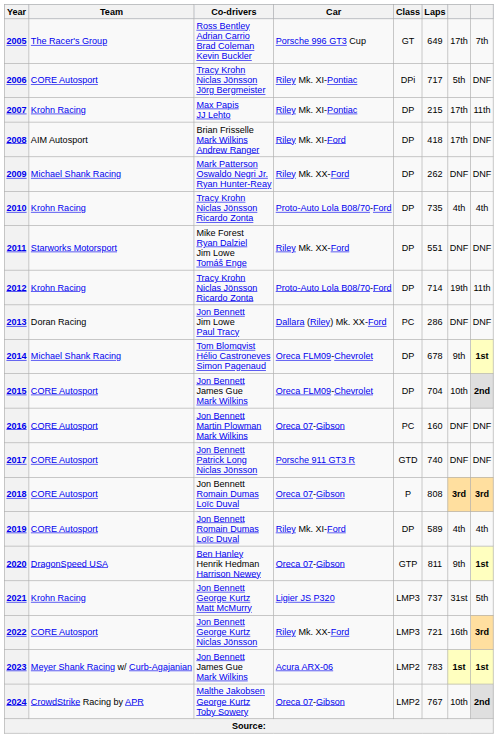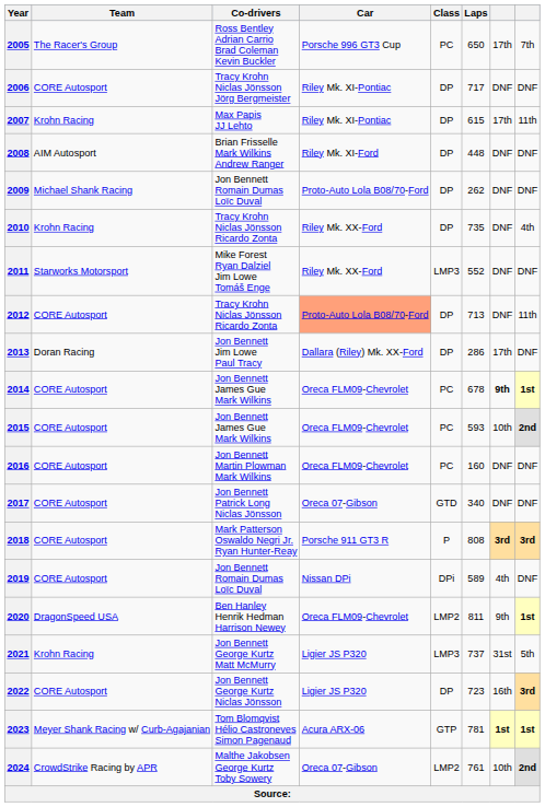 <table class="wikitable" style="text-align:center; font-size:90%;">
 <tr style="background:#ABBBDD;">
 <th>Year</th>
 <th>Team</th>
 <th>Co-drivers</th>
 <th>Car</th>
 <th>Class</th>
 <th>Laps</th>
 <th></th>
 <th></th>
 </tr>
 <tr>
 <th><a href='#'>2005</a></th>
 <td align="left"> <a href='#'>The Racer's Group</a></td>
 <td align="left"> <a href='#'>Ross Bentley</a><br> <a href='#'>Adrian Carrio</a><br> <a href='#'>Brad Coleman</a><br> <a href='#'>Kevin Buckler</a></td>
 <td align="left"><a href='#'>Porsche 996 GT3</a> Cup</td>
-<td>GT</td>
-<td>649</td>
+<td>PC</td>
+<td>650</td>
 <td>17th</td>
 <td>7th</td>
 </tr>
 <tr>
 <th><a href='#'>2006</a></th>
 <td align="left"> <a href='#'>CORE Autosport</a></td>
 <td align="left"> <a href='#'>Tracy Krohn</a><br> <a href='#'>Niclas Jönsson</a><br> <a href='#'>Jörg Bergmeister</a></td>
 <td align="left"><a href='#'>Riley</a> Mk. XI-<a href='#'>Pontiac</a></td>
-<td>DPi</td>
+<td>DP</td>
 <td>717</td>
-<td>5th</td>
+<td>DNF</td>
 <td>DNF</td>
 </tr>
 <tr>
 <th><a href='#'>2007</a></th>
 <td align="left"> <a href='#'>Krohn Racing</a></td>
 <td align="left"> <a href='#'>Max Papis</a><br> <a href='#'>JJ Lehto</a></td>
 <td align="left"><a href='#'>Riley</a> Mk. XI-<a href='#'>Pontiac</a></td>
 <td>DP</td>
-<td>215</td>
+<td>615</td>
 <td>17th</td>
 <td>11th</td>
 </tr>
 <tr>
 <th><a href='#'>2008</a></th>
 <td align="left"> AIM Autosport</td>
 <td align="left"> Brian Frisselle<br> <a href='#'>Mark Wilkins</a><br> <a href='#'>Andrew Ranger</a></td>
 <td align="left"><a href='#'>Riley</a> Mk. XI-<a href='#'>Ford</a></td>
 <td>DP</td>
-<td>418</td>
-<td>17th</td>
+<td>448</td>
+<td>DNF</td>
 <td>DNF</td>
 </tr>
 <tr>
 <th><a href='#'>2009</a></th>
 <td align="left"> <a href='#'>Michael Shank Racing</a></td>
-<td align="left" nowrap> <a href='#'>Mark Patterson</a><br> <a href='#'>Oswaldo Negri Jr.</a><br> <a href='#'>Ryan Hunter-Reay</a></td>
-<td align="left"><a href='#'>Riley</a> Mk. XX-<a href='#'>Ford</a></td>
+<td align="left"> Jon Bennett<br> <a href='#'>Romain Dumas</a><br> <a href='#'>Loïc Duval</a></td>
+<td align="left" nowrap><a href='#'>Proto-Auto Lola B08/70</a>-<a href='#'>Ford</a></td>
 <td>DP</td>
 <td>262</td>
 <td>DNF</td>
 <td>DNF</td>
 </tr>
 <tr>
 <th><a href='#'>2010</a></th>
 <td align="left"> <a href='#'>Krohn Racing</a></td>
 <td align="left"> <a href='#'>Tracy Krohn</a><br> <a href='#'>Niclas Jönsson</a><br> <a href='#'>Ricardo Zonta</a></td>
-<td align="left" nowrap><a href='#'>Proto-Auto Lola B08/70</a>-<a href='#'>Ford</a></td>
+<td align="left"><a href='#'>Riley</a> Mk. XX-<a href='#'>Ford</a></td>
 <td>DP</td>
 <td>735</td>
-<td>4th</td>
+<td>DNF</td>
 <td>4th</td>
 </tr>
 <tr>
 <th><a href='#'>2011</a></th>
 <td align="left"> <a href='#'>Starworks Motorsport</a></td>
 <td align="left"> Mike Forest<br> <a href='#'>Ryan Dalziel</a><br> Jim Lowe<br> <a href='#'>Tomáš Enge</a></td>
 <td align="left"><a href='#'>Riley</a> Mk. XX-<a href='#'>Ford</a></td>
-<td>DP</td>
-<td>551</td>
+<td>LMP3</td>
+<td>552</td>
 <td>DNF</td>
 <td>DNF</td>
 </tr>
 <tr>
 <th><a href='#'>2012</a></th>
-<td align="left"> <a href='#'>Krohn Racing</a></td>
+<td align="left"> <a href='#'>CORE Autosport</a></td>
 <td align="left"> <a href='#'>Tracy Krohn</a><br> <a href='#'>Niclas Jönsson</a><br> <a href='#'>Ricardo Zonta</a></td>
-<td align="left"><a href='#'>Proto-Auto Lola B08/70</a>-<a href='#'>Ford</a></td>
+<td align="left" style="background: lightsalmon;"><a href='#'>Proto-Auto Lola B08/70</a>-<a href='#'>Ford</a></td>
 <td>DP</td>
-<td>714</td>
-<td>19th</td>
+<td>713</td>
+<td>DNF</td>
 <td>11th</td>
 </tr>
 <tr>
 <th><a href='#'>2013</a></th>
 <td align="left"> Doran Racing</td>
 <td align="left"> <a href='#'>Jon Bennett</a><br> Jim Lowe<br> <a href='#'>Paul Tracy</a></td>
 <td align="left"><a href='#'>Dallara</a> (<a href='#'>Riley</a>) Mk. XX-<a href='#'>Ford</a></td>
-<td>PC</td>
+<td>DP</td>
 <td>286</td>
-<td>DNF</td>
+<td>17th</td>
 <td>DNF</td>
 </tr>
 <tr>
 <th><a href='#'>2014</a></th>
-<td align="left"> <a href='#'>Michael Shank Racing</a></td>
-<td align="left" nowrap> <a href='#'>Tom Blomqvist</a><br> <a href='#'>Hélio Castroneves</a><br> <a href='#'>Simon Pagenaud</a></td>
+<td align="left"> <a href='#'>CORE Autosport</a></td>
+<td align="left"> <a href='#'>Jon Bennett</a><br> James Gue<br> <a href='#'>Mark Wilkins</a></td>
 <td align="left"><a href='#'>Oreca FLM09</a>-<a href='#'>Chevrolet</a></td>
-<td>DP</td>
+<td>PC</td>
 <td>678</td>
-<td>9th</td>
+<td><strong>9th</strong></td>
 <td style="background:#FFFFBF;"><strong>1st</strong></td>
 </tr>
 <tr>
 <th><a href='#'>2015</a></th>
 <td align="left"> <a href='#'>CORE Autosport</a></td>
 <td align="left"> <a href='#'>Jon Bennett</a><br> James Gue<br> <a href='#'>Mark Wilkins</a></td>
 <td align="left"><a href='#'>Oreca FLM09</a>-<a href='#'>Chevrolet</a></td>
-<td>DP</td>
-<td>704</td>
+<td>PC</td>
+<td>593</td>
 <td>10th</td>
 <td style="background:#DFDFDF;"><strong>2nd</strong></td>
 </tr>
 <tr>
 <th><a href='#'>2016</a></th>
 <td align="left"> <a href='#'>CORE Autosport</a></td>
 <td align="left"> <a href='#'>Jon Bennett</a><br> <a href='#'>Martin Plowman</a><br> <a href='#'>Mark Wilkins</a></td>
-<td align="left"><a href='#'>Oreca 07</a>-<a href='#'>Gibson</a></td>
+<td align="left"><a href='#'>Oreca FLM09</a>-<a href='#'>Chevrolet</a></td>
 <td>PC</td>
 <td>160</td>
 <td>DNF</td>
 <td>DNF</td>
 </tr>
 <tr>
 <th><a href='#'>2017</a></th>
 <td align="left"> <a href='#'>CORE Autosport</a></td>
 <td align="left"> <a href='#'>Jon Bennett</a><br> <a href='#'>Patrick Long</a><br> <a href='#'>Niclas Jönsson</a></td>
-<td align="left"><a href='#'>Porsche 911 GT3 R</a></td>
+<td align="left"><a href='#'>Oreca 07</a>-<a href='#'>Gibson</a></td>
 <td>GTD</td>
-<td>740</td>
+<td>340</td>
 <td>DNF</td>
 <td>DNF</td>
 </tr>
 <tr>
 <th><a href='#'>2018</a></th>
 <td align="left"> <a href='#'>CORE Autosport</a></td>
-<td align="left"> Jon Bennett<br> <a href='#'>Romain Dumas</a><br> <a href='#'>Loïc Duval</a></td>
-<td align="left"><a href='#'>Oreca 07</a>-<a href='#'>Gibson</a></td>
+<td align="left" nowrap> <a href='#'>Mark Patterson</a><br> <a href='#'>Oswaldo Negri Jr.</a><br> <a href='#'>Ryan Hunter-Reay</a></td>
+<td align="left"><a href='#'>Porsche 911 GT3 R</a></td>
 <td>P</td>
 <td>808</td>
 <td style="background:#FFDF9F;"><strong>3rd</strong></td>
 <td style="background:#FFDF9F;"><strong>3rd</strong></td>
 </tr>
 <tr>
 <th><a href='#'>2019</a></th>
 <td align="left"> <a href='#'>CORE Autosport</a></td>
 <td align="left"> <a href='#'>Jon Bennett</a><br> <a href='#'>Romain Dumas</a><br> <a href='#'>Loïc Duval</a></td>
-<td align="left"><a href='#'>Riley</a> Mk. XI-<a href='#'>Ford</a></td>
-<td>DP</td>
+<td align="left"><a href='#'>Nissan DPi</a></td>
+<td>DPi</td>
 <td>589</td>
 <td>4th</td>
-<td>4th</td>
+<td>DNF</td>
 </tr>
 <tr>
 <th><a href='#'>2020</a></th>
 <td align="left"> <a href='#'>DragonSpeed USA</a></td>
 <td align="left"> <a href='#'>Ben Hanley</a><br> Henrik Hedman<br> <a href='#'>Harrison Newey</a></td>
-<td align="left"><a href='#'>Oreca 07</a>-<a href='#'>Gibson</a></td>
-<td>GTP</td>
+<td align="left"><a href='#'>Oreca FLM09</a>-<a href='#'>Chevrolet</a></td>
+<td>LMP2</td>
 <td>811</td>
 <td>9th</td>
 <td style="background:#FFFFBF;"><strong>1st</strong></td>
 </tr>
 <tr>
 <th><a href='#'>2021</a></th>
 <td align="left"> <a href='#'>Krohn Racing</a></td>
 <td align="left"> <a href='#'>Jon Bennett</a><br> <a href='#'>George Kurtz</a><br> <a href='#'>Matt McMurry</a></td>
 <td align="left"><a href='#'>Ligier JS P320</a></td>
 <td>LMP3</td>
 <td>737</td>
 <td>31st</td>
 <td>5th</td>
 </tr>
 <tr>
 <th><a href='#'>2022</a></th>
 <td align="left"> <a href='#'>CORE Autosport</a></td>
 <td align="left"> <a href='#'>Jon Bennett</a><br> <a href='#'>George Kurtz</a><br> <a href='#'>Niclas Jönsson</a></td>
-<td align="left"><a href='#'>Riley</a> Mk. XX-<a href='#'>Ford</a></td>
-<td>LMP3</td>
-<td>721</td>
+<td align="left"><a href='#'>Ligier JS P320</a></td>
+<td>DP</td>
+<td>723</td>
 <td>16th</td>
 <td style="background:#FFDF9F;"><strong>3rd</strong></td>
 </tr>
 <tr>
 <th><a href='#'>2023</a></th>
 <td align="left" nowrap> <a href='#'>Meyer Shank Racing</a> w/ <a href='#'>Curb-Agajanian</a></td>
-<td align="left"> <a href='#'>Jon Bennett</a><br> James Gue<br> <a href='#'>Mark Wilkins</a></td>
+<td align="left" nowrap> <a href='#'>Tom Blomqvist</a><br> <a href='#'>Hélio Castroneves</a><br> <a href='#'>Simon Pagenaud</a></td>
 <td align="left" nowrap><a href='#'>Acura ARX-06</a></td>
-<td>LMP2</td>
-<td>783</td>
+<td>GTP</td>
+<td>781</td>
 <td style="background:#FFFFBF;"><strong>1st</strong></td>
 <td style="background:#FFFFBF;"><strong>1st</strong></td>
 </tr>
 <tr>
 <th><a href='#'>2024</a></th>
 <td align="left"> <a href='#'>CrowdStrike</a> Racing by <a href='#'>APR</a></td>
 <td align="left"> <a href='#'>Malthe Jakobsen</a><br> <a href='#'>George Kurtz</a><br> <a href='#'>Toby Sowery</a></td>
 <td align="left"><a href='#'>Oreca 07</a>-<a href='#'>Gibson</a></td>
 <td>LMP2</td>
-<td>767</td>
+<td>761</td>
 <td>10th</td>
 <td style="background:#DFDFDF;"><strong>2nd</strong></td>
 </tr>
 <tr>
 <th colspan="8">Source:</th>
 </tr>
 </table>
